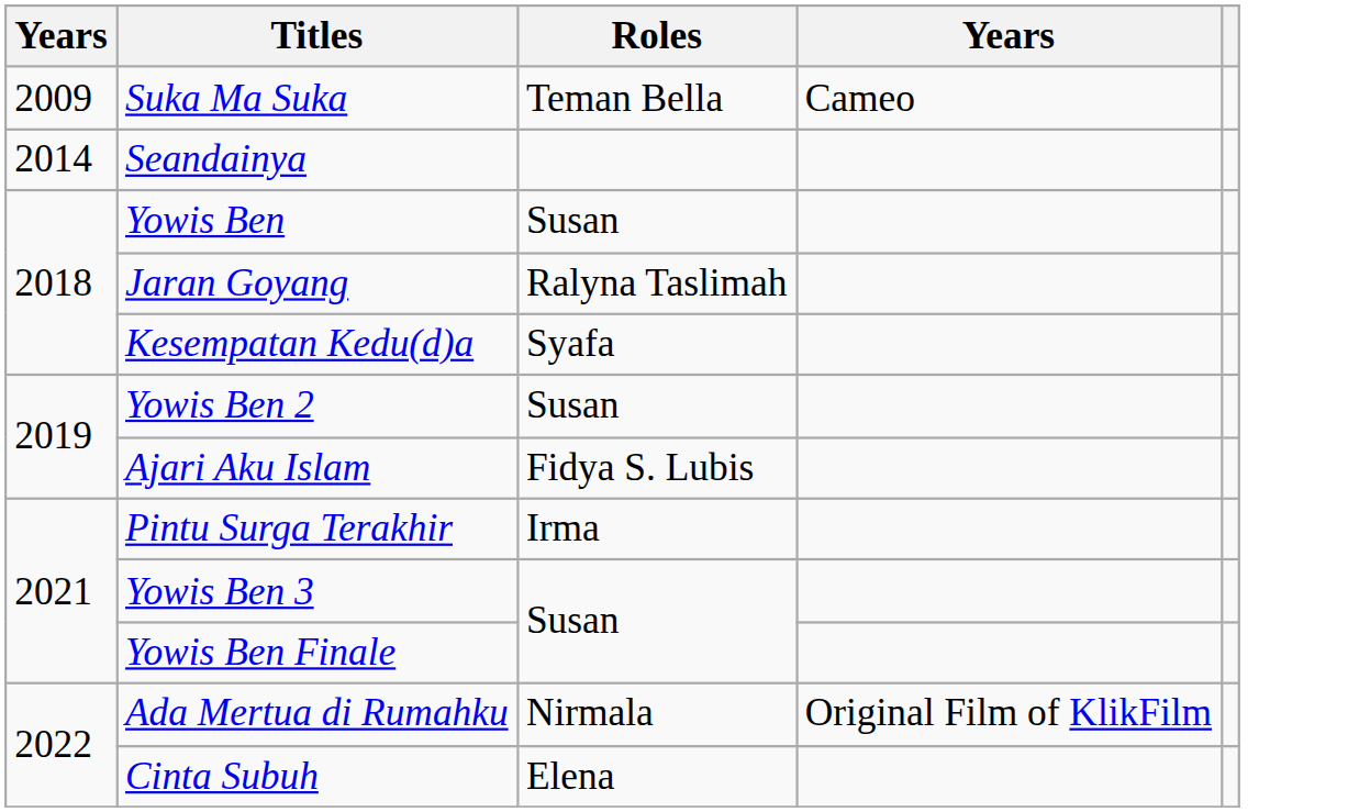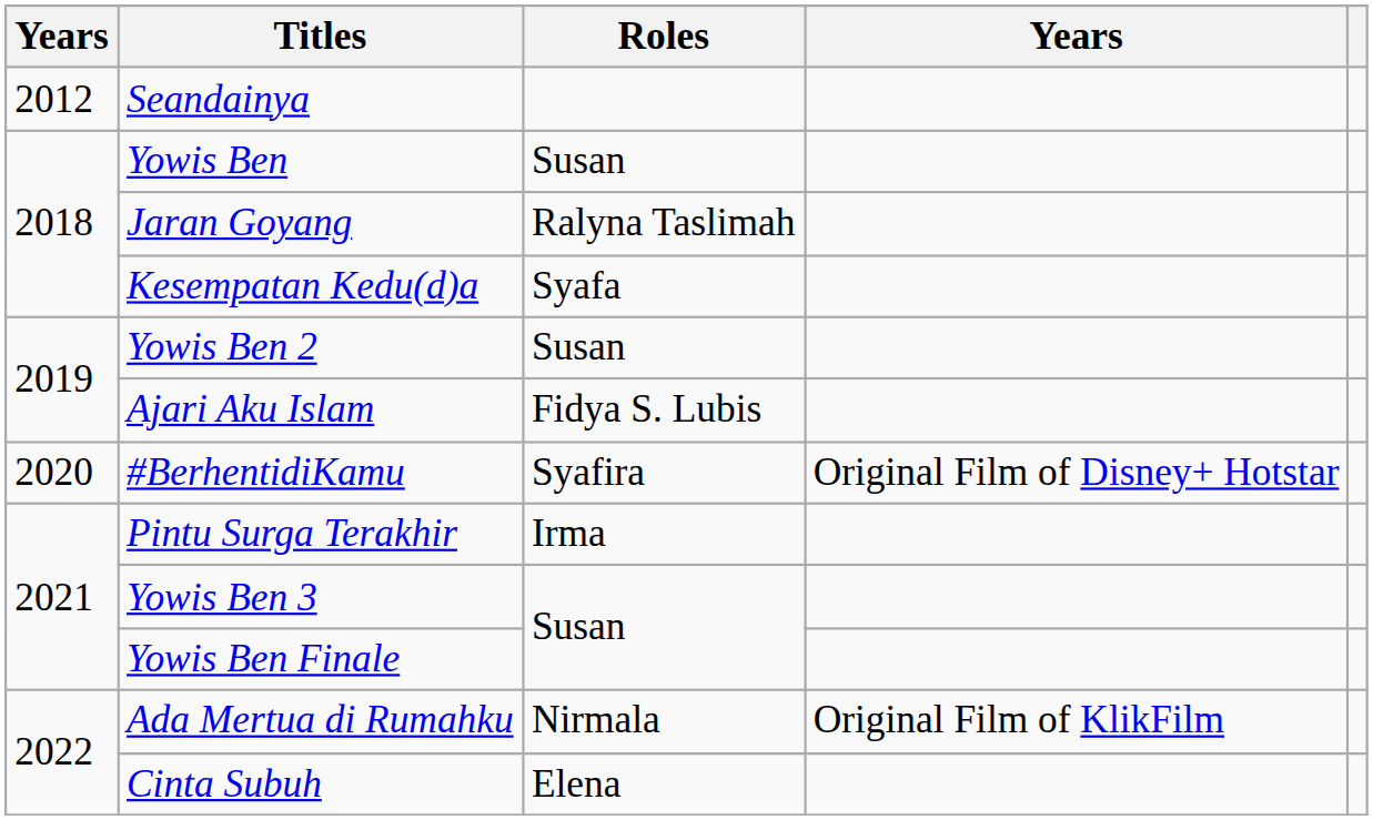 <table class="wikitable unsortable">
 <tr>
 <th>Years</th>
 <th>Titles</th>
 <th>Roles</th>
 <th>Years</th>
 <th></th>
 </tr>
 <tr>
-<td>2009</td>
-<td><em><a href='#'>Suka Ma Suka</a></em></td>
-<td>Teman Bella</td>
-<td>Cameo</td>
-<td align="center"></td>
-</tr>
-<tr>
-<td>2014</td>
+<td>2012</td>
 <td><em><a href='#'>Seandainya</a></em></td>
 <td></td>
 <td></td>
 <td align="center"></td>
 </tr>
 <tr>
 <td rowspan="3">2018</td>
 <td><em><a href='#'>Yowis Ben</a></em></td>
 <td>Susan</td>
 <td></td>
 <td align="center"></td>
 </tr>
 <tr>
 <td><em><a href='#'>Jaran Goyang</a></em></td>
 <td>Ralyna Taslimah</td>
 <td></td>
 <td align="center"></td>
 </tr>
 <tr>
 <td><em><a href='#'>Kesempatan Kedu(d)a</a></em></td>
 <td>Syafa</td>
 <td></td>
 <td align="center"></td>
 </tr>
 <tr>
 <td rowspan="2">2019</td>
 <td><em><a href='#'>Yowis Ben 2</a></em></td>
 <td>Susan</td>
 <td></td>
 <td align="center"></td>
 </tr>
 <tr>
 <td><em><a href='#'>Ajari Aku Islam</a></em></td>
 <td>Fidya S. Lubis</td>
 <td></td>
 <td align="center"></td>
 </tr>
 <tr>
+<td>2020</td>
+<td><em><a href='#'>#BerhentidiKamu</a></em></td>
+<td>Syafira</td>
+<td>Original Film of <a href='#'>Disney+ Hotstar</a></td>
+<td align="center"></td>
+</tr>
+<tr>
 <td rowspan="3">2021</td>
 <td><em><a href='#'>Pintu Surga Terakhir</a></em></td>
 <td>Irma</td>
 <td></td>
 <td align="center"></td>
 </tr>
 <tr>
 <td><em><a href='#'>Yowis Ben 3</a></em></td>
 <td rowspan="2">Susan</td>
 <td></td>
 <td align="center"></td>
 </tr>
 <tr>
 <td><em><a href='#'>Yowis Ben Finale</a></em></td>
 <td></td>
 <td align="center"></td>
 </tr>
 <tr>
 <td rowspan="2">2022</td>
 <td><em><a href='#'>Ada Mertua di Rumahku</a></em></td>
 <td>Nirmala</td>
 <td>Original Film of <a href='#'>KlikFilm</a></td>
 <td align="center"></td>
 </tr>
 <tr>
 <td><em><a href='#'>Cinta Subuh</a></em></td>
 <td>Elena</td>
 <td></td>
 <td align="center"></td>
 </tr>
 </table>
